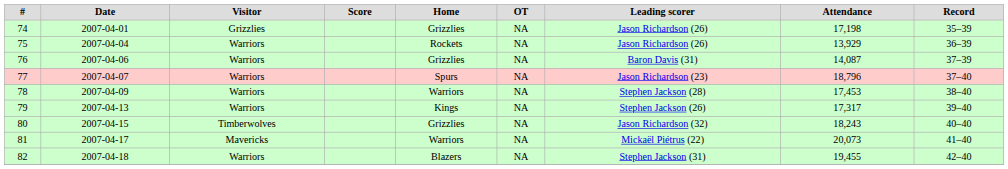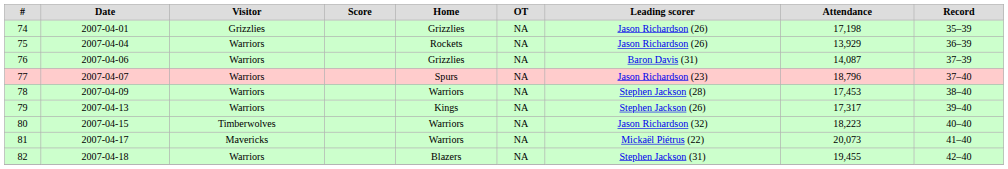 <table class="wikitable" width="80%">
 <tr align="center"  bgcolor="#dddddd">
 <td><strong>#</strong></td>
 <td><strong>Date</strong></td>
 <td><strong>Visitor</strong></td>
 <td><strong>Score</strong></td>
 <td><strong>Home</strong></td>
 <td><strong>OT</strong></td>
 <td><strong>Leading scorer</strong></td>
 <td><strong>Attendance</strong></td>
 <td><strong>Record</strong></td>
 </tr>
 <tr align="center" bgcolor="#ccffcc">
 <td>74</td>
 <td>2007-04-01</td>
 <td>Grizzlies</td>
 <td></td>
 <td>Grizzlies</td>
 <td>NA</td>
 <td><a href='#'>Jason Richardson</a> (26)</td>
 <td>17,198</td>
 <td>35–39</td>
 </tr>
 <tr align="center" bgcolor="#ccffcc">
 <td>75</td>
 <td>2007-04-04</td>
 <td>Warriors</td>
 <td></td>
 <td>Rockets</td>
 <td>NA</td>
 <td><a href='#'>Jason Richardson</a> (26)</td>
 <td>13,929</td>
 <td>36–39</td>
 </tr>
 <tr align="center" bgcolor="#ccffcc">
 <td>76</td>
 <td>2007-04-06</td>
 <td>Warriors</td>
 <td></td>
 <td>Grizzlies</td>
 <td>NA</td>
 <td><a href='#'>Baron Davis</a> (31)</td>
 <td>14,087</td>
 <td>37–39</td>
 </tr>
 <tr align="center" bgcolor="#ffcccc">
 <td>77</td>
 <td>2007-04-07</td>
 <td>Warriors</td>
 <td></td>
 <td>Spurs</td>
 <td>NA</td>
 <td><a href='#'>Jason Richardson</a> (23)</td>
 <td>18,796</td>
 <td>37–40</td>
 </tr>
 <tr align="center" bgcolor="#ccffcc">
 <td>78</td>
 <td>2007-04-09</td>
 <td>Warriors</td>
 <td></td>
 <td>Warriors</td>
 <td>NA</td>
 <td><a href='#'>Stephen Jackson</a> (28)</td>
 <td>17,453</td>
 <td>38–40</td>
 </tr>
 <tr align="center" bgcolor="#ccffcc">
 <td>79</td>
 <td>2007-04-13</td>
 <td>Warriors</td>
 <td></td>
 <td>Kings</td>
 <td>NA</td>
 <td><a href='#'>Stephen Jackson</a> (26)</td>
 <td>17,317</td>
 <td>39–40</td>
 </tr>
 <tr align="center" bgcolor="#ccffcc">
 <td>80</td>
 <td>2007-04-15</td>
 <td>Timberwolves</td>
 <td></td>
-<td>Grizzlies</td>
+<td>Warriors</td>
 <td>NA</td>
 <td><a href='#'>Jason Richardson</a> (32)</td>
-<td>18,243</td>
+<td>18,223</td>
 <td>40–40</td>
 </tr>
 <tr align="center" bgcolor="#ccffcc">
 <td>81</td>
 <td>2007-04-17</td>
 <td>Mavericks</td>
 <td></td>
 <td>Warriors</td>
 <td>NA</td>
 <td><a href='#'>Mickaël Piétrus</a> (22)</td>
 <td>20,073</td>
 <td>41–40</td>
 </tr>
 <tr align="center" bgcolor="#ccffcc">
 <td>82</td>
 <td>2007-04-18</td>
 <td>Warriors</td>
 <td></td>
 <td>Blazers</td>
 <td>NA</td>
 <td><a href='#'>Stephen Jackson</a> (31)</td>
 <td>19,455</td>
 <td>42–40</td>
 </tr>
 <tr align="center">
 </tr>
 </table>
